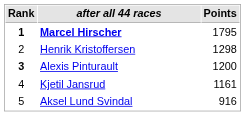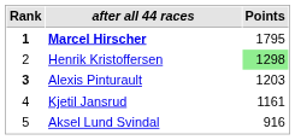 <table cellspacing="1" cellpadding="3" style="border:1px solid #aaa; font-size:86%;">
 <tr style="background:#e4e4e4;">
 <th style="border-bottom:1px solid #aaa; width:10px;">Rank</th>
 <th style="border-bottom:1px solid #aaa; width:200px; white-space:nowrap;"><em>after all 44 races</em> </th>
 <th style="border-bottom:1px solid #aaa; width:20px;">Points</th>
 </tr>
 <tr |-style="background:#FFFDD0">
 <td style="text-align:center;"><strong>1</strong></td>
 <td><strong> <a href='#'>Marcel Hirscher</a></strong></td>
 <td align="right">1795</td>
 </tr>
 <tr>
 <td style="text-align:center;">2</td>
 <td style="white-space: nowrap;"> <a href='#'>Henrik Kristoffersen</a></td>
-<td align="right">1298</td>
+<td align="right" style="background: lightgreen;">1298</td>
 </tr>
 <tr>
 <td style="text-align:center;"><strong>3</strong></td>
 <td> <a href='#'>Alexis Pinturault</a></td>
-<td align="right">1200</td>
+<td align="right">1203</td>
 </tr>
 <tr>
 <td style="text-align:center;">4</td>
 <td style="white-space: nowrap;"> <a href='#'>Kjetil Jansrud</a></td>
 <td align="right">1161</td>
 </tr>
 <tr>
 <td style="text-align:center;">5</td>
 <td> <a href='#'>Aksel Lund Svindal</a></td>
 <td align="right">916</td>
 </tr>
 </table>
